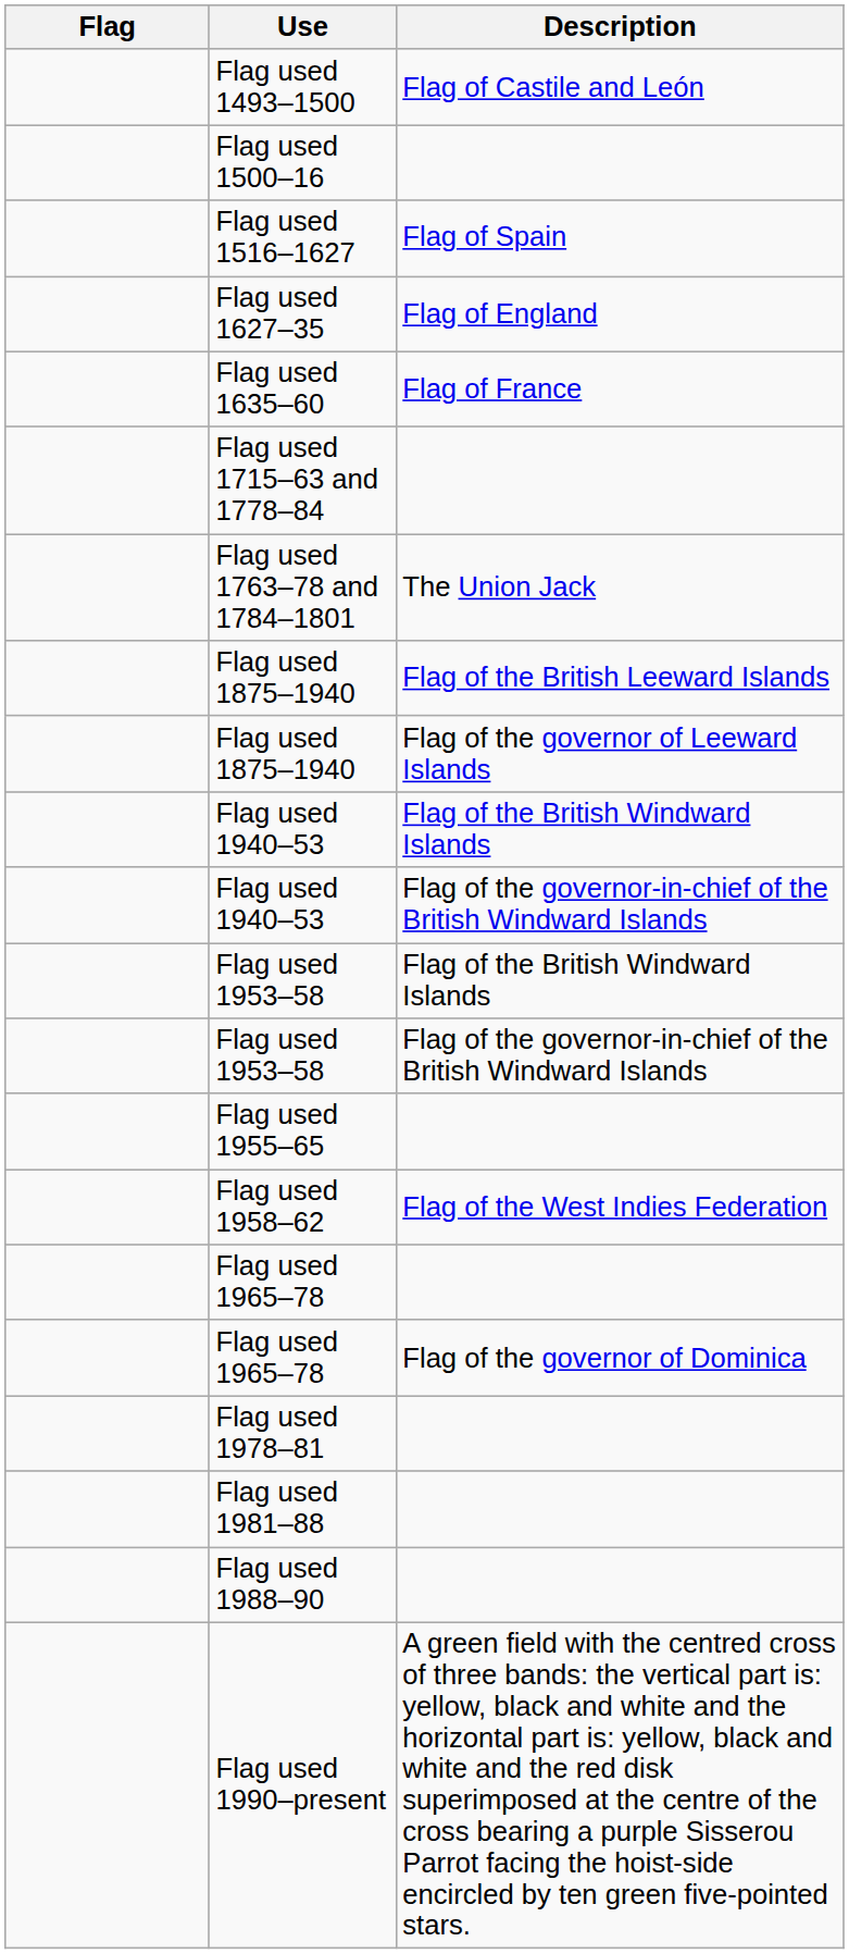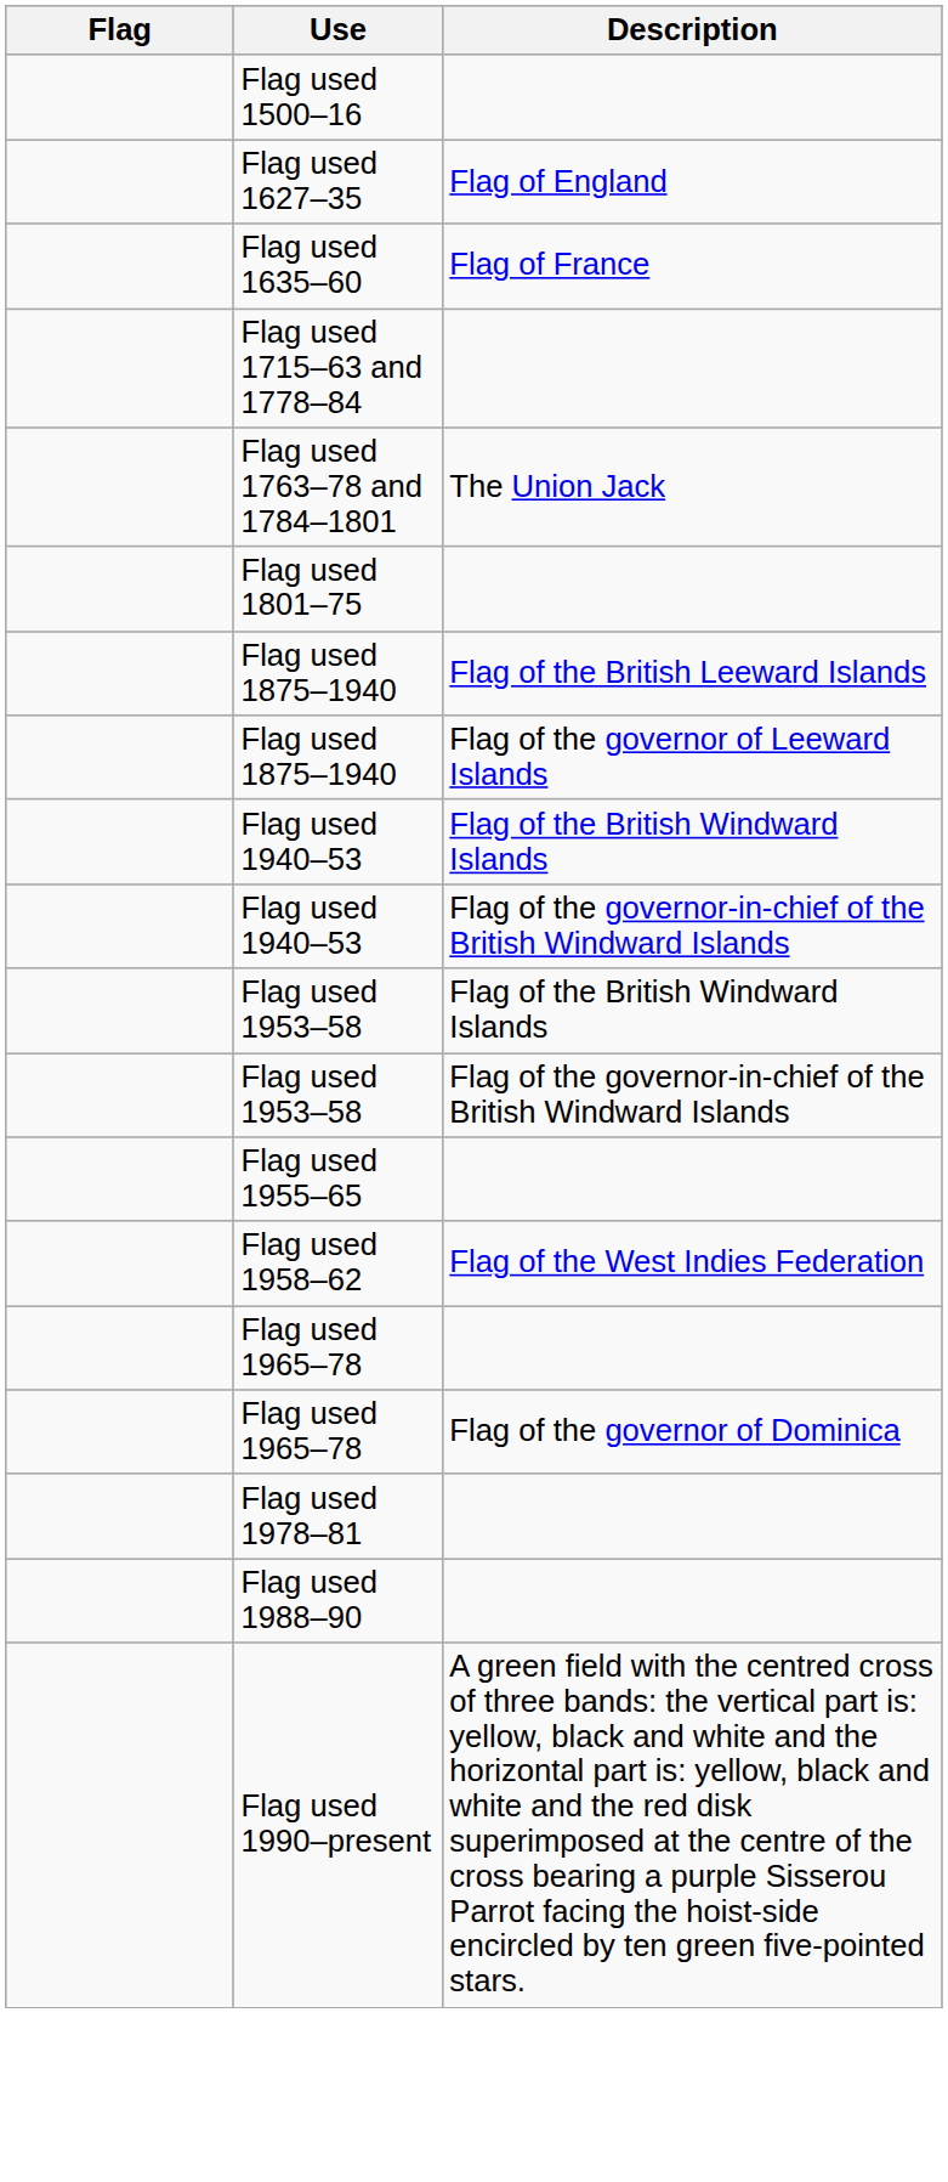 <table class="wikitable">
 <tr>
 <th width="110">Flag</th>
 <th width="100">Use</th>
 <th width="250">Description</th>
 </tr>
 <tr>
 <td></td>
-<td>Flag used 1493–1500</td>
-<td><a href='#'>Flag of Castile and León</a></td>
-</tr>
-<tr>
-<td></td>
 <td>Flag used 1500–16</td>
 <td></td>
-</tr>
-<tr>
-<td></td>
-<td>Flag used 1516–1627</td>
-<td><a href='#'>Flag of Spain</a></td>
 </tr>
 <tr>
 <td></td>
 <td>Flag used 1627–35</td>
 <td><a href='#'>Flag of England</a></td>
 </tr>
 <tr>
 <td></td>
 <td>Flag used 1635–60</td>
 <td><a href='#'>Flag of France</a></td>
 </tr>
 <tr>
 <td></td>
 <td>Flag used 1715–63 and 1778–84</td>
 <td></td>
 </tr>
 <tr>
 <td></td>
 <td>Flag used 1763–78 and 1784–1801</td>
 <td>The <a href='#'>Union Jack</a></td>
+</tr>
+<tr>
+<td></td>
+<td>Flag used 1801–75</td>
+<td></td>
 </tr>
 <tr>
 <td></td>
 <td>Flag used 1875–1940</td>
 <td><a href='#'>Flag of the British Leeward Islands</a></td>
 </tr>
 <tr>
 <td></td>
 <td>Flag used 1875–1940</td>
 <td>Flag of the <a href='#'>governor of Leeward Islands</a></td>
 </tr>
 <tr>
 <td></td>
 <td>Flag used 1940–53</td>
 <td><a href='#'>Flag of the British Windward Islands</a></td>
 </tr>
 <tr>
 <td></td>
 <td>Flag used 1940–53</td>
 <td>Flag of the <a href='#'>governor-in-chief of the British Windward Islands</a></td>
 </tr>
 <tr>
 <td></td>
 <td>Flag used 1953–58</td>
 <td>Flag of the British Windward Islands</td>
 </tr>
 <tr>
 <td></td>
 <td>Flag used 1953–58</td>
 <td>Flag of the governor-in-chief of the British Windward Islands</td>
 </tr>
 <tr>
 <td></td>
 <td>Flag used 1955–65</td>
 <td></td>
 </tr>
 <tr>
 <td></td>
 <td>Flag used 1958–62</td>
 <td><a href='#'>Flag of the West Indies Federation</a></td>
 </tr>
 <tr>
 <td></td>
 <td>Flag used 1965–78</td>
 <td></td>
 </tr>
 <tr>
 <td></td>
 <td>Flag used 1965–78</td>
 <td>Flag of the <a href='#'>governor of Dominica</a></td>
 </tr>
 <tr>
 <td></td>
 <td>Flag used 1978–81</td>
 <td></td>
 </tr>
 <tr>
 <td></td>
-<td>Flag used 1981–88</td>
-<td></td>
-</tr>
-<tr>
-<td></td>
 <td>Flag used 1988–90</td>
 <td></td>
 </tr>
 <tr>
 <td></td>
 <td>Flag used 1990–present</td>
 <td>A green field with the centred cross of three bands: the vertical part is: yellow, black and white and the horizontal part is: yellow, black and white and the red disk superimposed at the centre of the cross bearing a purple Sisserou Parrot facing the hoist-side encircled by ten green five-pointed stars.</td>
 </tr>
 </table>
